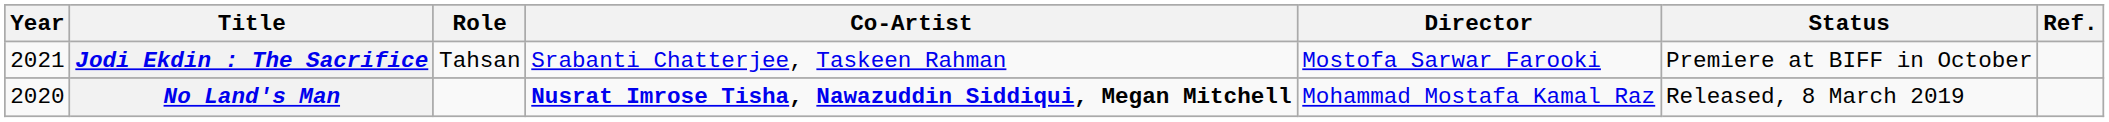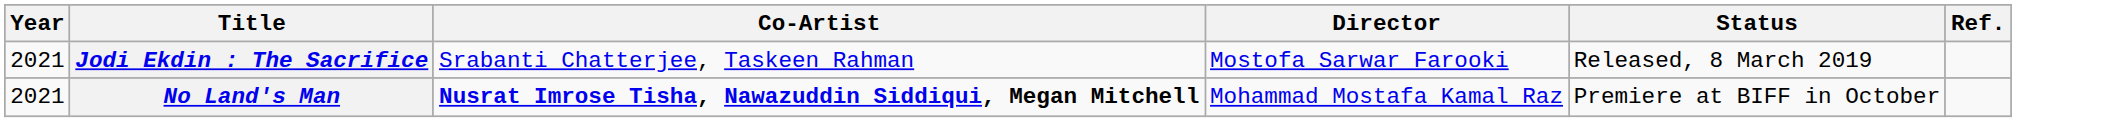 <table class="wikitable plainrowheaders sortable">
 <tr>
 <th>Year</th>
 <th>Title</th>
-<th>Role</th>
 <th>Co-Artist</th>
 <th>Director</th>
 <th>Status</th>
 <th>Ref.</th>
 </tr>
 <tr>
 <td>2021</td>
 <th scope=row><em><a href='#'>Jodi Ekdin : The Sacrifice</a></em></th>
-<td>Tahsan</td>
 <td><a href='#'>Srabanti Chatterjee</a>, <a href='#'>Taskeen Rahman</a></td>
 <td><a href='#'>Mostofa Sarwar Farooki</a></td>
+<td>Released, 8 March 2019</td>
+<td></td>
+</tr>
+<tr>
+<td>2021</td>
+<th scope=row><em><a href='#'>No Land's Man</a></em></th>
+<td><strong><a href='#'>Nusrat Imrose Tisha</a>, <a href='#'>Nawazuddin Siddiqui</a>, Megan Mitchell</strong></td>
+<td><a href='#'>Mohammad Mostafa Kamal Raz</a></td>
 <td>Premiere at BIFF in October</td>
 <td></td>
 </tr>
-<tr>
-<td>2020</td>
-<th scope=row><em><a href='#'>No Land's Man</a></em></th>
-<td></td>
-<td><strong><a href='#'>Nusrat Imrose Tisha</a>, <a href='#'>Nawazuddin Siddiqui</a>, Megan Mitchell</strong></td>
-<td><a href='#'>Mohammad Mostafa Kamal Raz</a></td>
-<td>Released, 8 March 2019</td>
-<td></td>
-</tr>
 </table>
